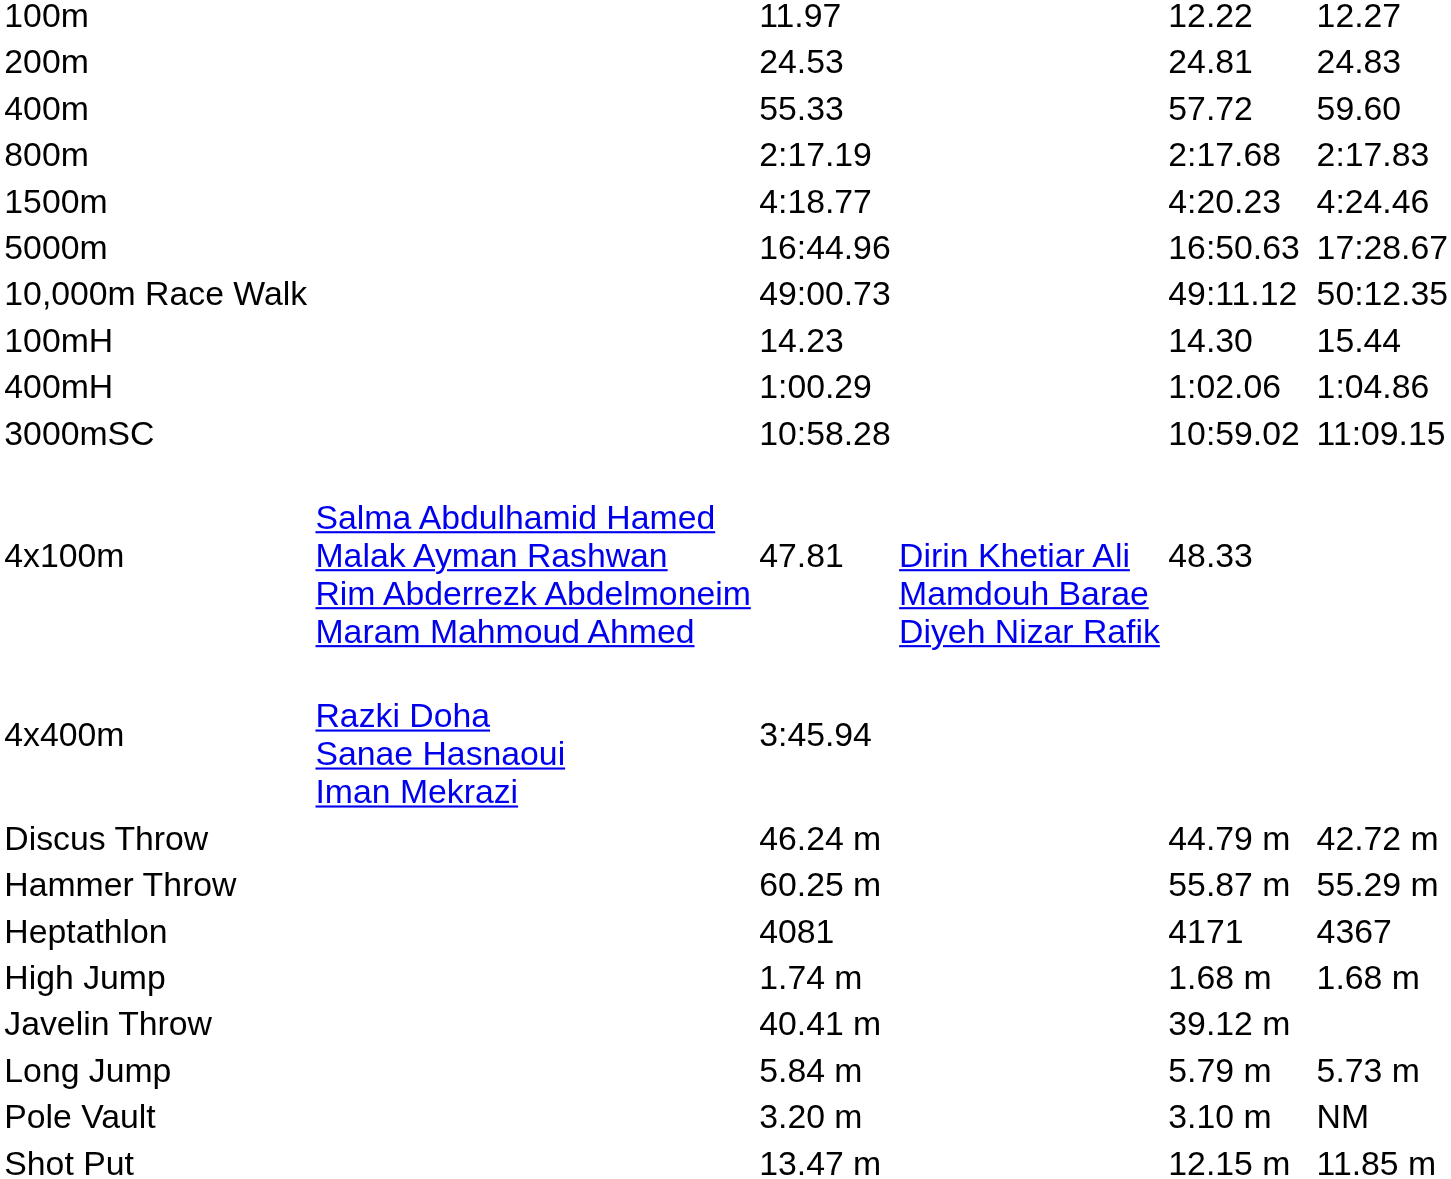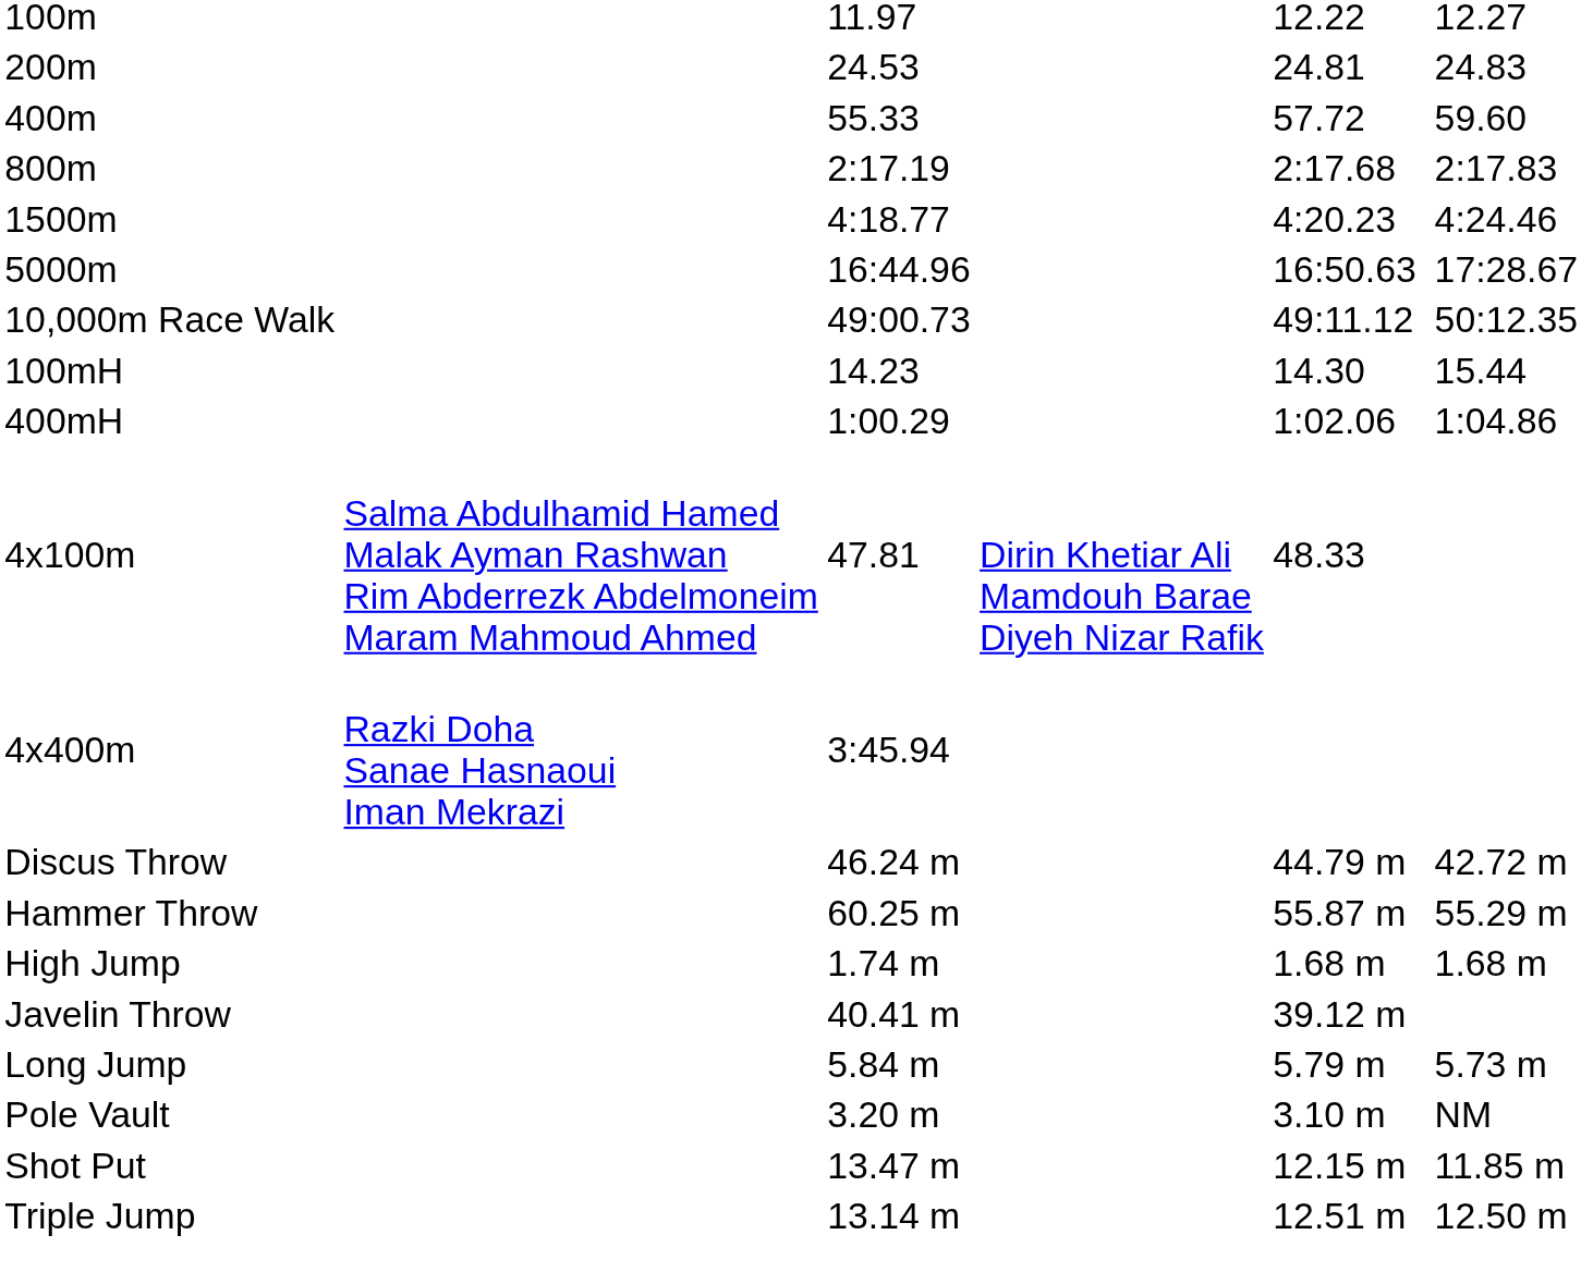 <table>
 <tr>
 <td>100m</td>
 <td></td>
 <td>11.97</td>
 <td></td>
 <td>12.22</td>
 <td></td>
 <td>12.27</td>
 </tr>
 <tr>
 <td>200m</td>
 <td></td>
 <td>24.53</td>
 <td></td>
 <td>24.81</td>
 <td></td>
 <td>24.83</td>
 </tr>
 <tr>
 <td>400m</td>
 <td></td>
 <td>55.33</td>
 <td></td>
 <td>57.72</td>
 <td></td>
 <td>59.60</td>
 </tr>
 <tr>
 <td>800m</td>
 <td></td>
 <td>2:17.19</td>
 <td></td>
 <td>2:17.68</td>
 <td></td>
 <td>2:17.83</td>
 </tr>
 <tr>
 <td>1500m</td>
 <td></td>
 <td>4:18.77</td>
 <td></td>
 <td>4:20.23</td>
 <td></td>
 <td>4:24.46</td>
 </tr>
 <tr>
 <td>5000m</td>
 <td></td>
 <td>16:44.96</td>
 <td></td>
 <td>16:50.63</td>
 <td></td>
 <td>17:28.67</td>
 </tr>
 <tr>
 <td>10,000m Race Walk</td>
 <td></td>
 <td>49:00.73</td>
 <td></td>
 <td>49:11.12</td>
 <td></td>
 <td>50:12.35</td>
 </tr>
 <tr>
 <td>100mH</td>
 <td></td>
 <td>14.23</td>
 <td></td>
 <td>14.30</td>
 <td></td>
 <td>15.44</td>
 </tr>
 <tr>
 <td>400mH</td>
 <td></td>
 <td>1:00.29</td>
 <td></td>
 <td>1:02.06</td>
 <td></td>
 <td>1:04.86</td>
 </tr>
 <tr>
-<td>3000mSC</td>
-<td></td>
-<td>10:58.28</td>
-<td></td>
-<td>10:59.02</td>
-<td></td>
-<td>11:09.15</td>
-</tr>
-<tr>
 <td>4x100m</td>
 <td><br><a href='#'>Salma Abdulhamid Hamed</a><br><a href='#'>Malak Ayman Rashwan</a><br><a href='#'>Rim Abderrezk Abdelmoneim</a><br><a href='#'>Maram Mahmoud Ahmed</a></td>
 <td>47.81</td>
 <td><br><br><a href='#'>Dirin Khetiar Ali</a><br><a href='#'>Mamdouh Barae</a><br><a href='#'>Diyeh Nizar Rafik</a></td>
 <td>48.33</td>
 </tr>
 <tr>
 <td>4x400m</td>
 <td><br><a href='#'>Razki Doha</a><br><a href='#'>Sanae Hasnaoui</a><br><a href='#'>Iman Mekrazi</a><br></td>
 <td>3:45.94</td>
 </tr>
 <tr>
 <td>Discus Throw</td>
 <td></td>
 <td>46.24 m</td>
 <td></td>
 <td>44.79 m</td>
 <td></td>
 <td>42.72 m</td>
 </tr>
 <tr>
 <td>Hammer Throw</td>
 <td></td>
 <td>60.25 m</td>
 <td></td>
 <td>55.87 m</td>
 <td></td>
 <td>55.29 m</td>
-</tr>
-<tr>
-<td>Heptathlon</td>
-<td></td>
-<td>4081</td>
-<td></td>
-<td>4171</td>
-<td></td>
-<td>4367</td>
 </tr>
 <tr>
 <td>High Jump</td>
 <td></td>
 <td>1.74 m</td>
 <td></td>
 <td>1.68 m</td>
 <td></td>
 <td>1.68 m</td>
 </tr>
 <tr>
 <td>Javelin Throw</td>
 <td></td>
 <td>40.41 m</td>
 <td></td>
 <td>39.12 m</td>
 </tr>
 <tr>
 <td>Long Jump</td>
 <td></td>
 <td>5.84 m</td>
 <td></td>
 <td>5.79 m</td>
 <td></td>
 <td>5.73 m</td>
 </tr>
 <tr>
 <td>Pole Vault</td>
 <td></td>
 <td>3.20 m</td>
 <td></td>
 <td>3.10 m</td>
 <td></td>
 <td>NM</td>
 </tr>
 <tr>
 <td>Shot Put</td>
 <td></td>
 <td>13.47 m</td>
 <td></td>
 <td>12.15 m</td>
 <td></td>
 <td>11.85 m</td>
 </tr>
+<tr>
+<td>Triple Jump</td>
+<td></td>
+<td>13.14 m</td>
+<td></td>
+<td>12.51 m</td>
+<td></td>
+<td>12.50 m</td>
+</tr>
 </table>
